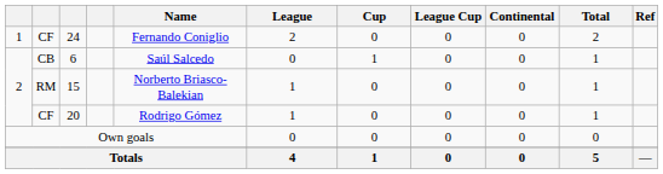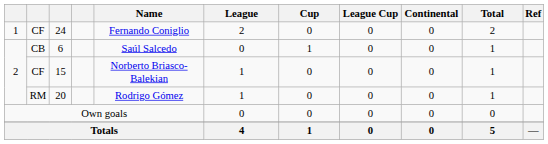 <table class="wikitable sortable" style="font-size: 95%; text-align: center;">
 <tr>
 <th style="width:25px; background:#; color:;"></th>
 <th style="width:25px; background:#; color:;"></th>
 <th style="width:25px; background:#; color:;"></th>
 <th style="width:25px; background:#; color:;"></th>
 <th style="width:150px; background:#; color:;">Name</th>
 <th style="width:100px; background:#; color:;">League</th>
 <th style="width:80px; background:#; color:;">Cup</th>
 <th style="width:80px; background:#; color:;">League Cup</th>
 <th style="width:80px; background:#; color:;">Continental</th>
 <th style="width:80px; background:#; color:;"><strong>Total</strong></th>
 <th style="width:10px; background:#; color:;"><strong>Ref</strong></th>
 </tr>
 <tr>
 <td>1</td>
 <td>CF</td>
 <td>24</td>
 <td></td>
 <td data-sort-value="Coniglio, Fernando"><a href='#'>Fernando Coniglio</a></td>
 <td>2</td>
 <td>0</td>
 <td>0</td>
 <td>0</td>
 <td>2</td>
 <td></td>
 </tr>
 <tr>
 <td rowspan=3>2</td>
 <td>CB</td>
 <td>6</td>
 <td></td>
 <td data-sort-value="Salcedo, Saúl"><a href='#'>Saúl Salcedo</a></td>
 <td>0</td>
 <td>1</td>
 <td>0</td>
 <td>0</td>
 <td>1</td>
 <td></td>
 </tr>
 <tr>
-<td>RM</td>
+<td>CF</td>
 <td>15</td>
 <td></td>
 <td data-sort-value="Briasco-Balekian, Norberto"><a href='#'>Norberto Briasco-Balekian</a></td>
 <td>1</td>
 <td>0</td>
 <td>0</td>
 <td>0</td>
 <td>1</td>
 <td></td>
 </tr>
 <tr>
-<td>CF</td>
+<td>RM</td>
 <td>20</td>
 <td></td>
 <td data-sort-value="Gómez, Rodrigo"><a href='#'>Rodrigo Gómez</a></td>
 <td>1</td>
 <td>0</td>
 <td>0</td>
 <td>0</td>
 <td>1</td>
 <td></td>
 </tr>
 <tr>
 <td colspan="5">Own goals</td>
 <td>0</td>
 <td>0</td>
 <td>0</td>
 <td>0</td>
 <td>0</td>
 <td></td>
 </tr>
 <tr>
 </tr>
 <tr class="sortbottom">
 </tr>
 <tr class="sortbottom">
 <th colspan=5><strong>Totals</strong></th>
 <th><strong>4</strong></th>
 <th><strong>1</strong></th>
 <th><strong>0</strong></th>
 <th><strong>0</strong></th>
 <th><strong>5</strong></th>
 <th><strong>—</strong></th>
 </tr>
 </table>
